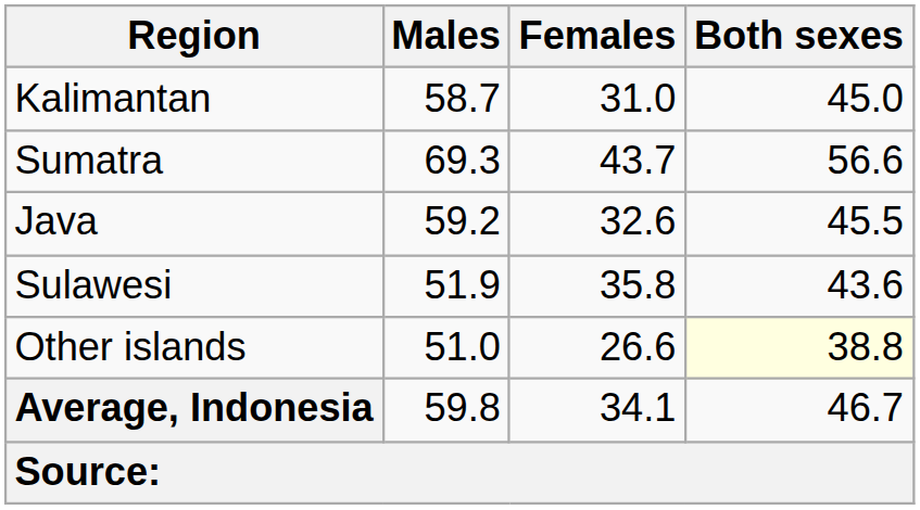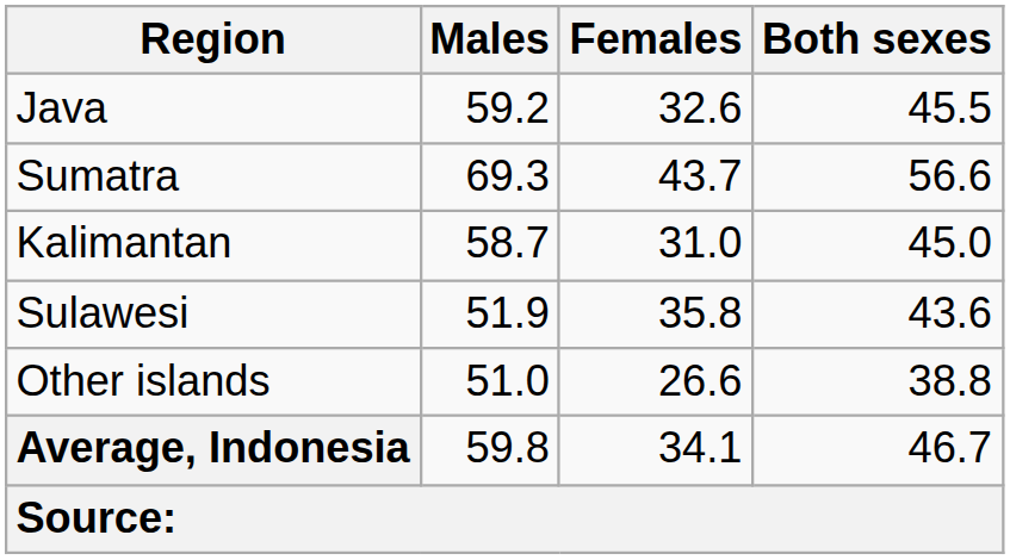 <table class="wikitable plainrowheaders" style="text-align: right">
 <tr class="static-row-header" style="vertical-align: bottom">
 <th scope="col">Region</th>
 <th scope="col">Males</th>
 <th scope="col">Females</th>
 <th scope="col">Both sexes</th>
 </tr>
 <tr>
-<td style="text-align: left">Kalimantan</td>
-<td>58.7</td>
-<td>31.0</td>
-<td>45.0</td>
+<td style="text-align: left">Java</td>
+<td>59.2</td>
+<td>32.6</td>
+<td>45.5</td>
 </tr>
 <tr>
 <td style="text-align: left">Sumatra</td>
 <td>69.3</td>
 <td>43.7</td>
 <td>56.6</td>
 </tr>
 <tr>
-<td style="text-align: left">Java</td>
-<td>59.2</td>
-<td>32.6</td>
-<td>45.5</td>
+<td style="text-align: left">Kalimantan</td>
+<td>58.7</td>
+<td>31.0</td>
+<td>45.0</td>
 </tr>
 <tr>
 <td style="text-align: left">Sulawesi</td>
 <td>51.9</td>
 <td>35.8</td>
 <td>43.6</td>
 </tr>
 <tr>
 <td style="text-align: left">Other islands</td>
 <td>51.0</td>
 <td>26.6</td>
-<td style="background: lightyellow;">38.8</td>
+<td>38.8</td>
 </tr>
 <tr>
 <th scope="row"><strong>Average, Indonesia</strong></th>
 <td>59.8</td>
 <td>34.1</td>
 <td>46.7</td>
 </tr>
 <tr>
 <th scope="row" colspan="4" style="text-align: left"><strong>Source:</strong> </th>
 </tr>
 </table>
